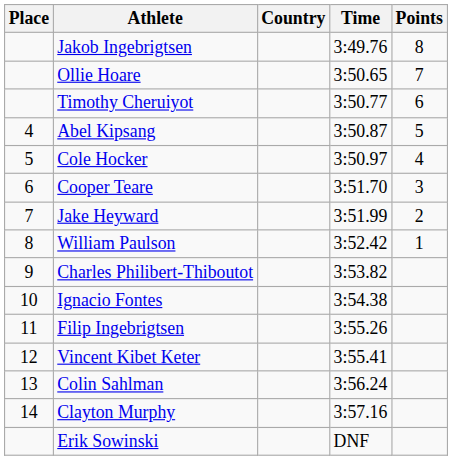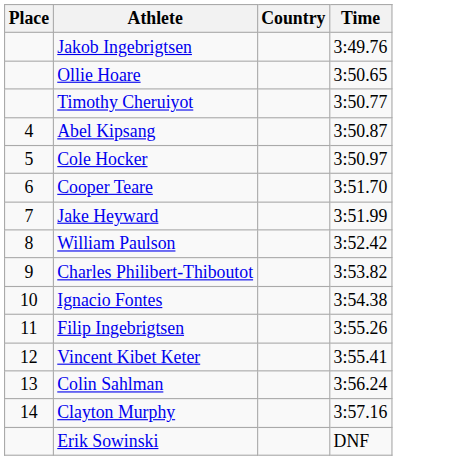 <table class="wikitable">
 <tr>
 <th>Place</th>
 <th>Athlete</th>
 <th>Country</th>
 <th>Time</th>
-<th>Points</th>
 </tr>
 <tr>
 <td align=center></td>
 <td><a href='#'>Jakob Ingebrigtsen</a></td>
 <td></td>
 <td>3:49.76</td>
-<td align=center>8</td>
 </tr>
 <tr>
 <td align=center></td>
 <td><a href='#'>Ollie Hoare</a></td>
 <td></td>
 <td>3:50.65</td>
-<td align=center>7</td>
 </tr>
 <tr>
 <td align=center></td>
 <td><a href='#'>Timothy Cheruiyot</a></td>
 <td></td>
 <td>3:50.77</td>
-<td align=center>6</td>
 </tr>
 <tr>
 <td align=center>4</td>
 <td><a href='#'>Abel Kipsang</a></td>
 <td></td>
 <td>3:50.87</td>
-<td align=center>5</td>
 </tr>
 <tr>
 <td align=center>5</td>
 <td><a href='#'>Cole Hocker</a></td>
 <td></td>
 <td>3:50.97</td>
-<td align=center>4</td>
 </tr>
 <tr>
 <td align=center>6</td>
 <td><a href='#'>Cooper Teare</a></td>
 <td></td>
 <td>3:51.70</td>
-<td align=center>3</td>
 </tr>
 <tr>
 <td align=center>7</td>
 <td><a href='#'>Jake Heyward</a></td>
 <td></td>
 <td>3:51.99</td>
-<td align=center>2</td>
 </tr>
 <tr>
 <td align=center>8</td>
 <td><a href='#'>William Paulson</a></td>
 <td></td>
 <td>3:52.42</td>
-<td align=center>1</td>
 </tr>
 <tr>
 <td align=center>9</td>
 <td><a href='#'>Charles Philibert-Thiboutot</a></td>
 <td></td>
 <td>3:53.82</td>
-<td align=center></td>
 </tr>
 <tr>
 <td align=center>10</td>
 <td><a href='#'>Ignacio Fontes</a></td>
 <td></td>
 <td>3:54.38</td>
-<td align=center></td>
 </tr>
 <tr>
 <td align=center>11</td>
 <td><a href='#'>Filip Ingebrigtsen</a></td>
 <td></td>
 <td>3:55.26</td>
-<td align=center></td>
 </tr>
 <tr>
 <td align=center>12</td>
 <td><a href='#'>Vincent Kibet Keter</a></td>
 <td></td>
 <td>3:55.41</td>
-<td align=center></td>
 </tr>
 <tr>
 <td align=center>13</td>
 <td><a href='#'>Colin Sahlman</a></td>
 <td></td>
 <td>3:56.24</td>
-<td align=center></td>
 </tr>
 <tr>
 <td align=center>14</td>
 <td><a href='#'>Clayton Murphy</a></td>
 <td></td>
 <td>3:57.16</td>
-<td align=center></td>
 </tr>
 <tr>
 <td align=center></td>
 <td><a href='#'>Erik Sowinski</a></td>
 <td></td>
 <td>DNF</td>
-<td align=center></td>
 </tr>
 </table>
